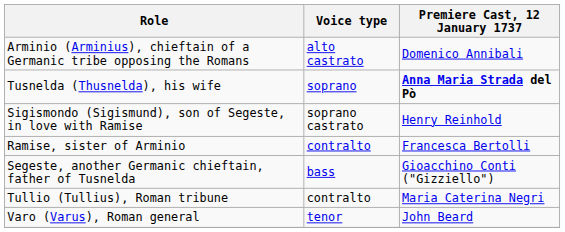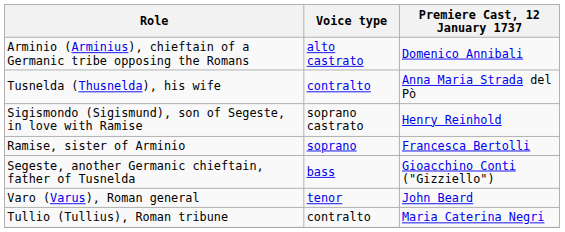 <table class="wikitable">
 <tr>
 <th>Role</th>
 <th>Voice type</th>
 <th>Premiere Cast, 12 January 1737<br></th>
 </tr>
 <tr>
 <td>Arminio (<a href='#'>Arminius</a>), chieftain  of a Germanic tribe opposing the Romans</td>
 <td><a href='#'>alto</a> <a href='#'>castrato</a></td>
 <td><a href='#'>Domenico Annibali</a></td>
 </tr>
 <tr>
 <td>Tusnelda (<a href='#'>Thusnelda</a>), his wife</td>
-<td><a href='#'>soprano</a></td>
-<td><strong><a href='#'>Anna Maria Strada</a> del Pò</strong></td>
+<td><a href='#'>contralto</a></td>
+<td><a href='#'>Anna Maria Strada</a> del Pò</td>
 </tr>
 <tr>
 <td>Sigismondo (Sigismund), son of Segeste, in love with Ramise</td>
 <td>soprano  castrato</td>
 <td><a href='#'>Henry Reinhold</a></td>
 </tr>
 <tr>
 <td>Ramise, sister of Arminio</td>
-<td><a href='#'>contralto</a></td>
+<td><a href='#'>soprano</a></td>
 <td><a href='#'>Francesca Bertolli</a></td>
 </tr>
 <tr>
 <td>Segeste, another Germanic chieftain, father of Tusnelda</td>
 <td><a href='#'>bass</a></td>
 <td><a href='#'>Gioacchino Conti</a> ("Gizziello")</td>
 </tr>
 <tr>
+<td>Varo (<a href='#'>Varus</a>), Roman general</td>
+<td><a href='#'>tenor</a></td>
+<td><a href='#'>John Beard</a></td>
+</tr>
+<tr>
 <td>Tullio (Tullius), Roman tribune</td>
 <td>contralto</td>
 <td><a href='#'>Maria Caterina Negri</a></td>
 </tr>
 <tr>
-<td>Varo (<a href='#'>Varus</a>), Roman general</td>
-<td><a href='#'>tenor</a></td>
-<td><a href='#'>John Beard</a></td>
-</tr>
-<tr>
 </tr>
 </table>
